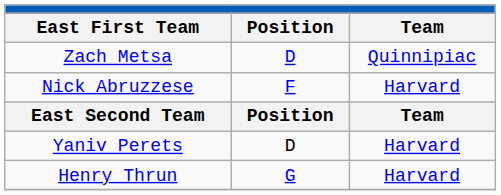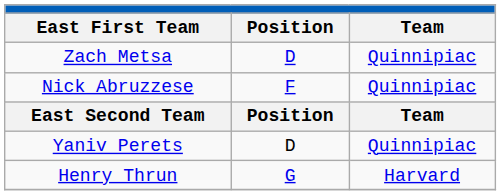 <table class="wikitable" width=40%>
 <tr>
 <th style="color:white; background:#005EB8" colspan=3><a href='#'></a></th>
 </tr>
 <tr>
 <th>East First Team</th>
 <th>Position</th>
 <th>Team</th>
 </tr>
 <tr align=center>
 <td><a href='#'>Zach Metsa</a></td>
 <td><a href='#'>D</a></td>
 <td><a href='#'>Quinnipiac</a></td>
 </tr>
 <tr align=center>
 <td><a href='#'>Nick Abruzzese</a></td>
 <td><a href='#'>F</a></td>
-<td><a href='#'>Harvard</a></td>
+<td><a href='#'>Quinnipiac</a></td>
 </tr>
 <tr>
 <th>East Second Team</th>
 <th>Position</th>
 <th>Team</th>
 </tr>
 <tr align=center>
 <td><a href='#'>Yaniv Perets</a></td>
 <td align=center>D</td>
-<td><a href='#'>Harvard</a></td>
+<td><a href='#'>Quinnipiac</a></td>
 </tr>
 <tr align=center>
 <td><a href='#'>Henry Thrun</a></td>
 <td align=center><a href='#'>G</a></td>
 <td><a href='#'>Harvard</a></td>
 </tr>
 <tr>
 </tr>
 </table>
